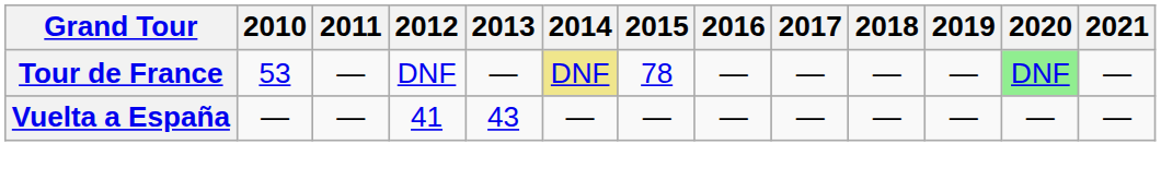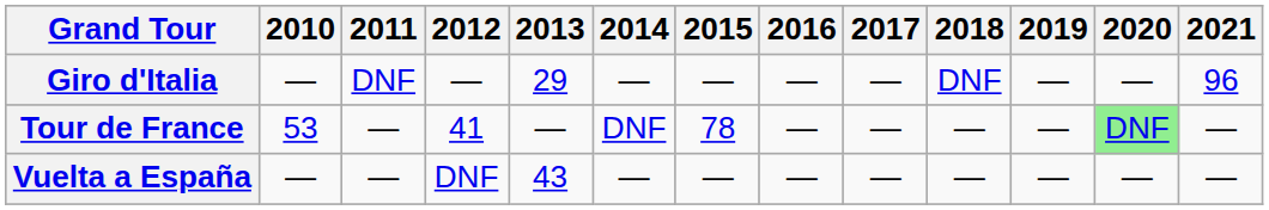 <table class="wikitable plainrowheaders">
 <tr>
 <th scope="col"><a href='#'>Grand Tour</a></th>
 <th scope="col">2010</th>
 <th scope="col">2011</th>
 <th scope="col">2012</th>
 <th scope="col">2013</th>
 <th scope="col">2014</th>
 <th scope="col">2015</th>
 <th scope="col">2016</th>
 <th scope="col">2017</th>
 <th scope="col">2018</th>
 <th scope="col">2019</th>
 <th scope="col">2020</th>
 <th scope="col">2021</th>
 </tr>
 <tr style="text-align:center;">
+<th scope="row"> <a href='#'>Giro d'Italia</a></th>
+<td>—</td>
+<td><a href='#'>DNF</a></td>
+<td>—</td>
+<td><a href='#'>29</a></td>
+<td>—</td>
+<td>—</td>
+<td>—</td>
+<td>—</td>
+<td><a href='#'>DNF</a></td>
+<td>—</td>
+<td>—</td>
+<td><a href='#'>96</a></td>
+</tr>
+<tr style="text-align:center;">
 <th scope="row"> <a href='#'>Tour de France</a></th>
 <td><a href='#'>53</a></td>
 <td>—</td>
+<td><a href='#'>41</a></td>
+<td>—</td>
 <td><a href='#'>DNF</a></td>
-<td>—</td>
-<td style="background: khaki;"><a href='#'>DNF</a></td>
 <td><a href='#'>78</a></td>
 <td>—</td>
 <td>—</td>
 <td>—</td>
 <td>—</td>
 <td style="background: lightgreen;"><a href='#'>DNF</a></td>
 <td>—</td>
 </tr>
 <tr style="text-align:center;">
 <th scope="row"> <a href='#'>Vuelta a España</a></th>
 <td>—</td>
 <td>—</td>
-<td><a href='#'>41</a></td>
+<td><a href='#'>DNF</a></td>
 <td><a href='#'>43</a></td>
 <td>—</td>
 <td>—</td>
 <td>—</td>
 <td>—</td>
 <td>—</td>
 <td>—</td>
 <td>—</td>
 <td>—</td>
 </tr>
 </table>
